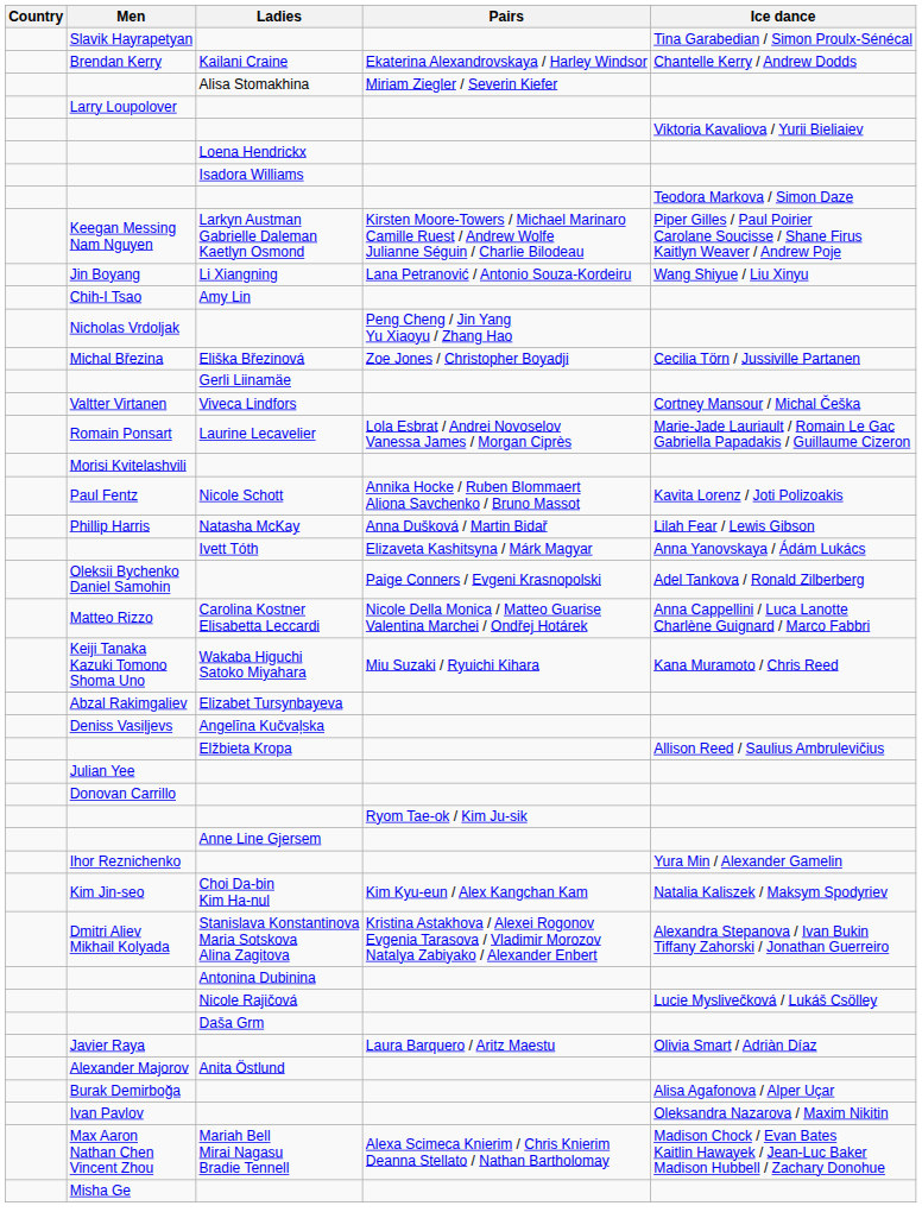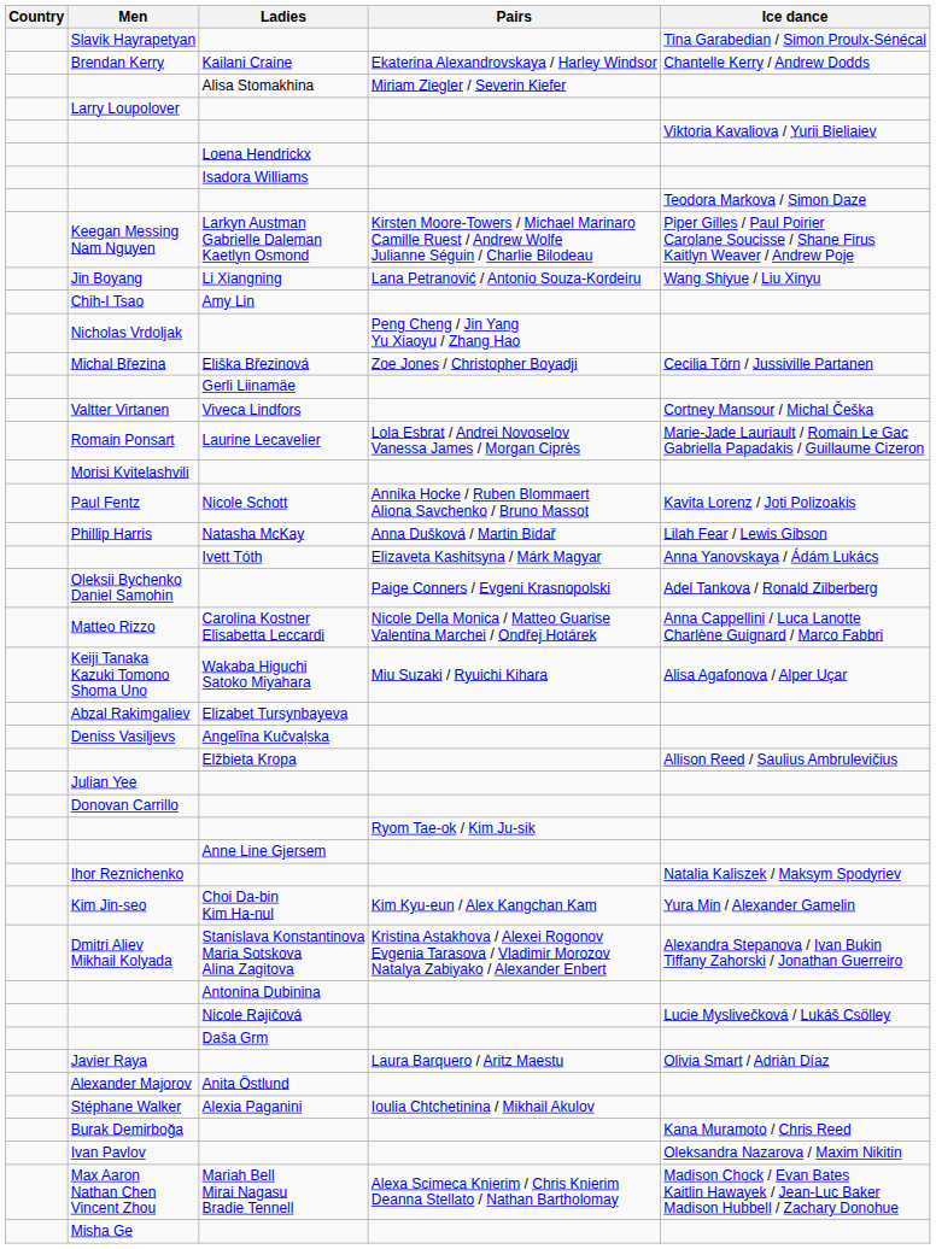 <table class="wikitable">
 <tr>
 <th>Country</th>
 <th>Men</th>
 <th>Ladies</th>
 <th>Pairs</th>
 <th>Ice dance</th>
 </tr>
 <tr>
 <td></td>
 <td><a href='#'>Slavik Hayrapetyan</a></td>
 <td></td>
 <td></td>
 <td><a href='#'>Tina Garabedian</a> / <a href='#'>Simon Proulx-Sénécal</a></td>
 </tr>
 <tr>
 <td></td>
 <td><a href='#'>Brendan Kerry</a></td>
 <td><a href='#'>Kailani Craine</a></td>
 <td><a href='#'>Ekaterina Alexandrovskaya</a> / <a href='#'>Harley Windsor</a></td>
 <td><a href='#'>Chantelle Kerry</a> / <a href='#'>Andrew Dodds</a></td>
 </tr>
 <tr>
 <td></td>
 <td></td>
 <td>Alisa Stomakhina</td>
 <td><a href='#'>Miriam Ziegler</a> / <a href='#'>Severin Kiefer</a></td>
 <td></td>
 </tr>
 <tr>
 <td></td>
 <td><a href='#'>Larry Loupolover</a></td>
 <td></td>
 <td></td>
 <td></td>
 </tr>
 <tr>
 <td></td>
 <td></td>
 <td></td>
 <td></td>
 <td><a href='#'>Viktoria Kavaliova</a> / <a href='#'>Yurii Bieliaiev</a></td>
 </tr>
 <tr>
 <td></td>
 <td></td>
 <td><a href='#'>Loena Hendrickx</a></td>
 <td></td>
 <td></td>
 </tr>
 <tr>
 <td></td>
 <td></td>
 <td><a href='#'>Isadora Williams</a></td>
 <td></td>
 <td></td>
 </tr>
 <tr>
 <td></td>
 <td></td>
 <td></td>
 <td></td>
 <td><a href='#'>Teodora Markova</a> / <a href='#'>Simon Daze</a></td>
 </tr>
 <tr>
 <td></td>
 <td><a href='#'>Keegan Messing</a><br><a href='#'>Nam Nguyen</a></td>
 <td><a href='#'>Larkyn Austman</a><br><a href='#'>Gabrielle Daleman</a><br><a href='#'>Kaetlyn Osmond</a></td>
 <td><a href='#'>Kirsten Moore-Towers</a> / <a href='#'>Michael Marinaro</a><br><a href='#'>Camille Ruest</a> / <a href='#'>Andrew Wolfe</a><br><a href='#'>Julianne Séguin</a> / <a href='#'>Charlie Bilodeau</a></td>
 <td><a href='#'>Piper Gilles</a> / <a href='#'>Paul Poirier</a><br><a href='#'>Carolane Soucisse</a> / <a href='#'>Shane Firus</a><br><a href='#'>Kaitlyn Weaver</a> / <a href='#'>Andrew Poje</a></td>
 </tr>
 <tr>
 <td></td>
 <td><a href='#'>Jin Boyang</a></td>
 <td><a href='#'>Li Xiangning</a></td>
 <td><a href='#'>Lana Petranović</a> / <a href='#'>Antonio Souza-Kordeiru</a></td>
 <td><a href='#'>Wang Shiyue</a> / <a href='#'>Liu Xinyu</a></td>
 </tr>
 <tr>
 <td></td>
 <td><a href='#'>Chih-I Tsao</a></td>
 <td><a href='#'>Amy Lin</a></td>
 <td></td>
 <td></td>
 </tr>
 <tr>
 <td></td>
 <td><a href='#'>Nicholas Vrdoljak</a></td>
 <td></td>
 <td><a href='#'>Peng Cheng</a> / <a href='#'>Jin Yang</a> <br><a href='#'>Yu Xiaoyu</a> / <a href='#'>Zhang Hao</a></td>
 <td></td>
 </tr>
 <tr>
 <td></td>
 <td><a href='#'>Michal Březina</a></td>
 <td><a href='#'>Eliška Březinová</a></td>
 <td><a href='#'>Zoe Jones</a> / <a href='#'>Christopher Boyadji</a></td>
 <td><a href='#'>Cecilia Törn</a> / <a href='#'>Jussiville Partanen</a></td>
 </tr>
 <tr>
 <td></td>
 <td></td>
 <td><a href='#'>Gerli Liinamäe</a></td>
 <td></td>
 <td></td>
 </tr>
 <tr>
 <td></td>
 <td><a href='#'>Valtter Virtanen</a></td>
 <td><a href='#'>Viveca Lindfors</a></td>
 <td></td>
 <td><a href='#'>Cortney Mansour</a> / <a href='#'>Michal Češka</a></td>
 </tr>
 <tr>
 <td></td>
 <td><a href='#'>Romain Ponsart</a></td>
 <td><a href='#'>Laurine Lecavelier</a></td>
 <td><a href='#'>Lola Esbrat</a> / <a href='#'>Andrei Novoselov</a> <br><a href='#'>Vanessa James</a> / <a href='#'>Morgan Ciprès</a></td>
 <td><a href='#'>Marie-Jade Lauriault</a> / <a href='#'>Romain Le Gac</a> <br><a href='#'>Gabriella Papadakis</a> / <a href='#'>Guillaume Cizeron</a></td>
 </tr>
 <tr>
 <td></td>
 <td><a href='#'>Morisi Kvitelashvili</a></td>
 <td></td>
 <td></td>
 <td></td>
 </tr>
 <tr>
 <td></td>
 <td><a href='#'>Paul Fentz</a></td>
 <td><a href='#'>Nicole Schott</a></td>
 <td><a href='#'>Annika Hocke</a> / <a href='#'>Ruben Blommaert</a> <br><a href='#'>Aliona Savchenko</a> / <a href='#'>Bruno Massot</a></td>
 <td><a href='#'>Kavita Lorenz</a> / <a href='#'>Joti Polizoakis</a></td>
 </tr>
 <tr>
 <td></td>
 <td><a href='#'>Phillip Harris</a></td>
 <td><a href='#'>Natasha McKay</a></td>
 <td><a href='#'>Anna Dušková</a> / <a href='#'>Martin Bidař</a></td>
 <td><a href='#'>Lilah Fear</a> / <a href='#'>Lewis Gibson</a></td>
 </tr>
 <tr>
 <td></td>
 <td></td>
 <td><a href='#'>Ivett Tóth</a></td>
 <td><a href='#'>Elizaveta Kashitsyna</a> / <a href='#'>Márk Magyar</a></td>
 <td><a href='#'>Anna Yanovskaya</a> / <a href='#'>Ádám Lukács</a></td>
 </tr>
 <tr>
 <td></td>
 <td><a href='#'>Oleksii Bychenko</a> <br><a href='#'>Daniel Samohin</a></td>
 <td></td>
 <td><a href='#'>Paige Conners</a> / <a href='#'>Evgeni Krasnopolski</a></td>
 <td><a href='#'>Adel Tankova</a> / <a href='#'>Ronald Zilberberg</a></td>
 </tr>
 <tr>
 <td></td>
 <td><a href='#'>Matteo Rizzo</a></td>
 <td><a href='#'>Carolina Kostner</a> <br> <a href='#'>Elisabetta Leccardi</a></td>
 <td><a href='#'>Nicole Della Monica</a> / <a href='#'>Matteo Guarise</a> <br><a href='#'>Valentina Marchei</a> / <a href='#'>Ondřej Hotárek</a></td>
 <td><a href='#'>Anna Cappellini</a> / <a href='#'>Luca Lanotte</a> <br><a href='#'>Charlène Guignard</a> / <a href='#'>Marco Fabbri</a></td>
 </tr>
 <tr>
 <td></td>
 <td><a href='#'>Keiji Tanaka</a> <br><a href='#'>Kazuki Tomono</a> <br><a href='#'>Shoma Uno</a></td>
 <td><a href='#'>Wakaba Higuchi</a> <br><a href='#'>Satoko Miyahara</a></td>
 <td><a href='#'>Miu Suzaki</a> / <a href='#'>Ryuichi Kihara</a></td>
-<td><a href='#'>Kana Muramoto</a> / <a href='#'>Chris Reed</a></td>
+<td><a href='#'>Alisa Agafonova</a> / <a href='#'>Alper Uçar</a></td>
 </tr>
 <tr>
 <td></td>
 <td><a href='#'>Abzal Rakimgaliev</a></td>
 <td><a href='#'>Elizabet Tursynbayeva</a></td>
 <td></td>
 <td></td>
 </tr>
 <tr>
 <td></td>
 <td><a href='#'>Deniss Vasiļjevs</a></td>
 <td><a href='#'>Angelīna Kučvaļska</a></td>
 <td></td>
 <td></td>
 </tr>
 <tr>
 <td></td>
 <td></td>
 <td><a href='#'>Elžbieta Kropa</a></td>
 <td></td>
 <td><a href='#'>Allison Reed</a> / <a href='#'>Saulius Ambrulevičius</a></td>
 </tr>
 <tr>
 <td></td>
 <td><a href='#'>Julian Yee</a></td>
 <td></td>
 <td></td>
 <td></td>
 </tr>
 <tr>
 <td></td>
 <td><a href='#'>Donovan Carrillo</a></td>
 <td></td>
 <td></td>
 <td></td>
 </tr>
 <tr>
 <td></td>
 <td></td>
 <td></td>
 <td><a href='#'>Ryom Tae-ok</a> / <a href='#'>Kim Ju-sik</a></td>
 <td></td>
 </tr>
 <tr>
 <td></td>
 <td></td>
 <td><a href='#'>Anne Line Gjersem</a></td>
 <td></td>
 <td></td>
 </tr>
 <tr>
 <td></td>
 <td><a href='#'>Ihor Reznichenko</a></td>
 <td></td>
 <td></td>
-<td><a href='#'>Yura Min</a> / <a href='#'>Alexander Gamelin</a></td>
+<td><a href='#'>Natalia Kaliszek</a> / <a href='#'>Maksym Spodyriev</a></td>
 </tr>
 <tr>
 <td></td>
 <td><a href='#'>Kim Jin-seo</a></td>
 <td><a href='#'>Choi Da-bin</a> <br><a href='#'>Kim Ha-nul</a></td>
 <td><a href='#'>Kim Kyu-eun</a> / <a href='#'>Alex Kangchan Kam</a></td>
-<td><a href='#'>Natalia Kaliszek</a> / <a href='#'>Maksym Spodyriev</a></td>
+<td><a href='#'>Yura Min</a> / <a href='#'>Alexander Gamelin</a></td>
 </tr>
 <tr>
 <td></td>
 <td><a href='#'>Dmitri Aliev</a> <br><a href='#'>Mikhail Kolyada</a></td>
 <td><a href='#'>Stanislava Konstantinova</a> <br><a href='#'>Maria Sotskova</a> <br><a href='#'>Alina Zagitova</a></td>
 <td><a href='#'>Kristina Astakhova</a> / <a href='#'>Alexei Rogonov</a> <br><a href='#'>Evgenia Tarasova</a> / <a href='#'>Vladimir Morozov</a> <br><a href='#'>Natalya Zabiyako</a> / <a href='#'>Alexander Enbert</a></td>
 <td><a href='#'>Alexandra Stepanova</a> / <a href='#'>Ivan Bukin</a> <br><a href='#'>Tiffany Zahorski</a> / <a href='#'>Jonathan Guerreiro</a></td>
 </tr>
 <tr>
 <td></td>
 <td></td>
 <td><a href='#'>Antonina Dubinina</a></td>
 <td></td>
 <td></td>
 </tr>
 <tr>
 <td></td>
 <td></td>
 <td><a href='#'>Nicole Rajičová</a></td>
 <td></td>
 <td><a href='#'>Lucie Myslivečková</a> / <a href='#'>Lukáš Csölley</a></td>
 </tr>
 <tr>
 <td></td>
 <td></td>
 <td><a href='#'>Daša Grm</a></td>
 <td></td>
 <td></td>
 </tr>
 <tr>
 <td></td>
 <td><a href='#'>Javier Raya</a></td>
 <td></td>
 <td><a href='#'>Laura Barquero</a> / <a href='#'>Aritz Maestu</a></td>
 <td><a href='#'>Olivia Smart</a> / <a href='#'>Adriàn Díaz</a></td>
 </tr>
 <tr>
 <td></td>
 <td><a href='#'>Alexander Majorov</a></td>
 <td><a href='#'>Anita Östlund</a></td>
 <td></td>
 <td></td>
 </tr>
 <tr>
 <td></td>
+<td><a href='#'>Stéphane Walker</a></td>
+<td><a href='#'>Alexia Paganini</a></td>
+<td><a href='#'>Ioulia Chtchetinina</a> / <a href='#'>Mikhail Akulov</a></td>
+<td></td>
+</tr>
+<tr>
+<td></td>
 <td><a href='#'>Burak Demirboğa</a></td>
 <td></td>
 <td></td>
-<td><a href='#'>Alisa Agafonova</a> / <a href='#'>Alper Uçar</a></td>
+<td><a href='#'>Kana Muramoto</a> / <a href='#'>Chris Reed</a></td>
 </tr>
 <tr>
 <td></td>
 <td><a href='#'>Ivan Pavlov</a></td>
 <td></td>
 <td></td>
 <td><a href='#'>Oleksandra Nazarova</a> / <a href='#'>Maxim Nikitin</a></td>
 </tr>
 <tr>
 <td></td>
 <td><a href='#'>Max Aaron</a> <br><a href='#'>Nathan Chen</a> <br><a href='#'>Vincent Zhou</a></td>
 <td><a href='#'>Mariah Bell</a> <br><a href='#'>Mirai Nagasu</a> <br><a href='#'>Bradie Tennell</a></td>
 <td><a href='#'>Alexa Scimeca Knierim</a> / <a href='#'>Chris Knierim</a> <br><a href='#'>Deanna Stellato</a> / <a href='#'>Nathan Bartholomay</a></td>
 <td><a href='#'>Madison Chock</a> / <a href='#'>Evan Bates</a> <br><a href='#'>Kaitlin Hawayek</a> / <a href='#'>Jean-Luc Baker</a> <br><a href='#'>Madison Hubbell</a> / <a href='#'>Zachary Donohue</a></td>
 </tr>
 <tr>
 <td></td>
 <td><a href='#'>Misha Ge</a></td>
 <td></td>
 <td></td>
 <td></td>
 </tr>
 </table>
